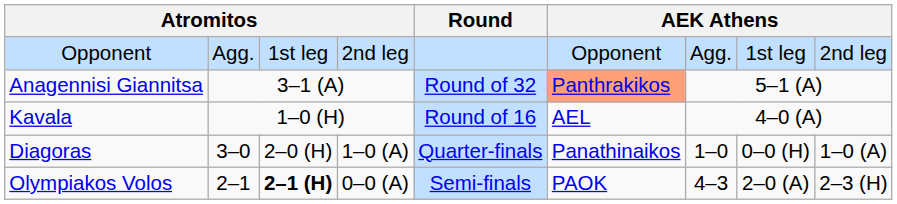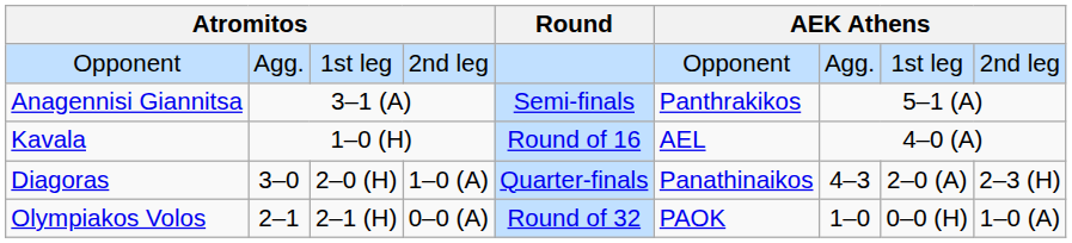 <table class="wikitable" style="text-align:center">
 <tr>
 <th colspan=4>Atromitos</th>
 <th>Round</th>
 <th colspan=4>AEK Athens</th>
 </tr>
 <tr style="background:#c1e0ff">
 <td>Opponent</td>
 <td>Agg.</td>
 <td>1st leg</td>
 <td>2nd leg</td>
 <td></td>
 <td>Opponent</td>
 <td>Agg.</td>
 <td>1st leg</td>
 <td>2nd leg</td>
 </tr>
 <tr>
 <td align=left><a href='#'>Anagennisi Giannitsa</a></td>
 <td colspan=3>3–1 (A)</td>
-<td style="background:#c1e0ff;"><a href='#'>Round of 32</a></td>
-<td align=left style="background: lightsalmon;"><a href='#'>Panthrakikos</a></td>
+<td style="background:#c1e0ff;"><a href='#'>Semi-finals</a></td>
+<td align=left><a href='#'>Panthrakikos</a></td>
 <td colspan=3>5–1 (A)</td>
 </tr>
 <tr>
 <td align=left><a href='#'>Kavala</a></td>
 <td colspan=3>1–0 (H)</td>
 <td style="background:#c1e0ff;"><a href='#'>Round of 16</a></td>
 <td align=left><a href='#'>AEL</a></td>
 <td colspan=3>4–0 (A)</td>
 </tr>
 <tr>
 <td align=left><a href='#'>Diagoras</a></td>
 <td>3–0</td>
 <td>2–0 (H)</td>
 <td>1–0 (A)</td>
 <td style="background:#c1e0ff;"><a href='#'>Quarter-finals</a></td>
 <td align=left><a href='#'>Panathinaikos</a></td>
+<td>4–3</td>
+<td>2–0 (A)</td>
+<td>2–3 (H)</td>
+</tr>
+<tr>
+<td align=left><a href='#'>Olympiakos Volos</a></td>
+<td>2–1</td>
+<td>2–1 (H)</td>
+<td>0–0 (A)</td>
+<td style="background:#c1e0ff;"><a href='#'>Round of 32</a></td>
+<td align=left><a href='#'>PAOK</a></td>
 <td>1–0</td>
 <td>0–0 (H)</td>
 <td>1–0 (A)</td>
 </tr>
-<tr>
-<td align=left><a href='#'>Olympiakos Volos</a></td>
-<td>2–1</td>
-<td><strong>2–1 (H)</strong></td>
-<td>0–0 (A)</td>
-<td style="background:#c1e0ff;"><a href='#'>Semi-finals</a></td>
-<td align=left><a href='#'>PAOK</a></td>
-<td>4–3</td>
-<td>2–0 (A)</td>
-<td>2–3 (H)</td>
-</tr>
 </table>
